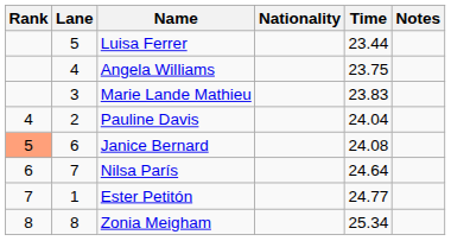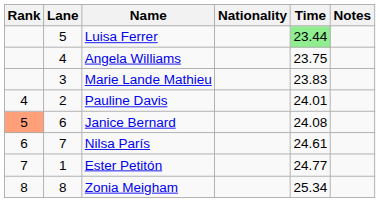 <table class="wikitable sortable" style="text-align:center;font-size:95%">
 <tr>
 <th>Rank</th>
 <th>Lane</th>
 <th>Name</th>
 <th>Nationality</th>
 <th>Time</th>
 <th>Notes</th>
 </tr>
 <tr>
 <td></td>
 <td>5</td>
 <td align=left><a href='#'>Luisa Ferrer</a></td>
 <td align=left></td>
-<td>23.44</td>
+<td style="background: lightgreen;">23.44</td>
 <td></td>
 </tr>
 <tr>
 <td></td>
 <td>4</td>
 <td align=left><a href='#'>Angela Williams</a></td>
 <td align=left></td>
 <td>23.75</td>
 <td></td>
 </tr>
 <tr>
 <td></td>
 <td>3</td>
 <td align=left><a href='#'>Marie Lande Mathieu</a></td>
 <td align=left></td>
 <td>23.83</td>
 <td></td>
 </tr>
 <tr>
 <td>4</td>
 <td>2</td>
 <td align=left><a href='#'>Pauline Davis</a></td>
 <td align=left></td>
-<td>24.04</td>
+<td>24.01</td>
 <td></td>
 </tr>
 <tr>
 <td style="background: lightsalmon;">5</td>
 <td>6</td>
 <td align=left><a href='#'>Janice Bernard</a></td>
 <td align=left></td>
 <td>24.08</td>
 <td></td>
 </tr>
 <tr>
 <td>6</td>
 <td>7</td>
 <td align=left><a href='#'>Nilsa París</a></td>
 <td align=left></td>
-<td>24.64</td>
+<td>24.61</td>
 <td></td>
 </tr>
 <tr>
 <td>7</td>
 <td>1</td>
 <td align=left><a href='#'>Ester Petitón</a></td>
 <td align=left></td>
 <td>24.77</td>
 <td></td>
 </tr>
 <tr>
 <td>8</td>
 <td>8</td>
 <td align=left><a href='#'>Zonia Meigham</a></td>
 <td align=left></td>
 <td>25.34</td>
 <td></td>
 </tr>
 </table>
